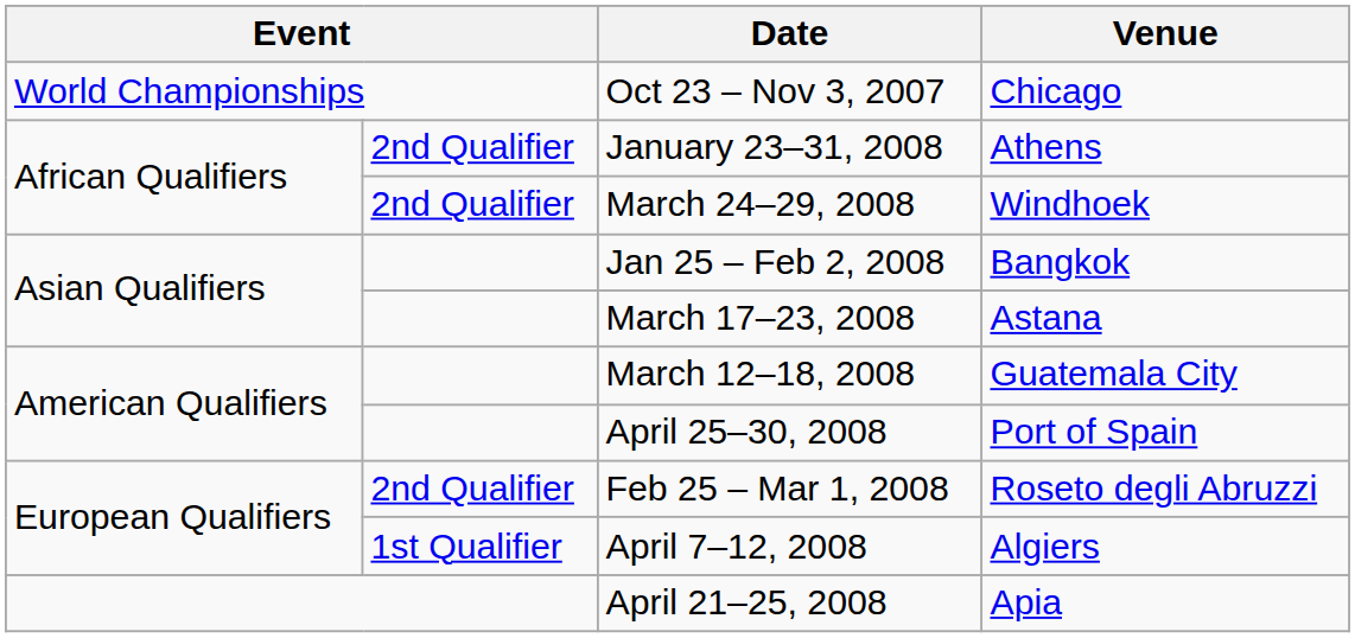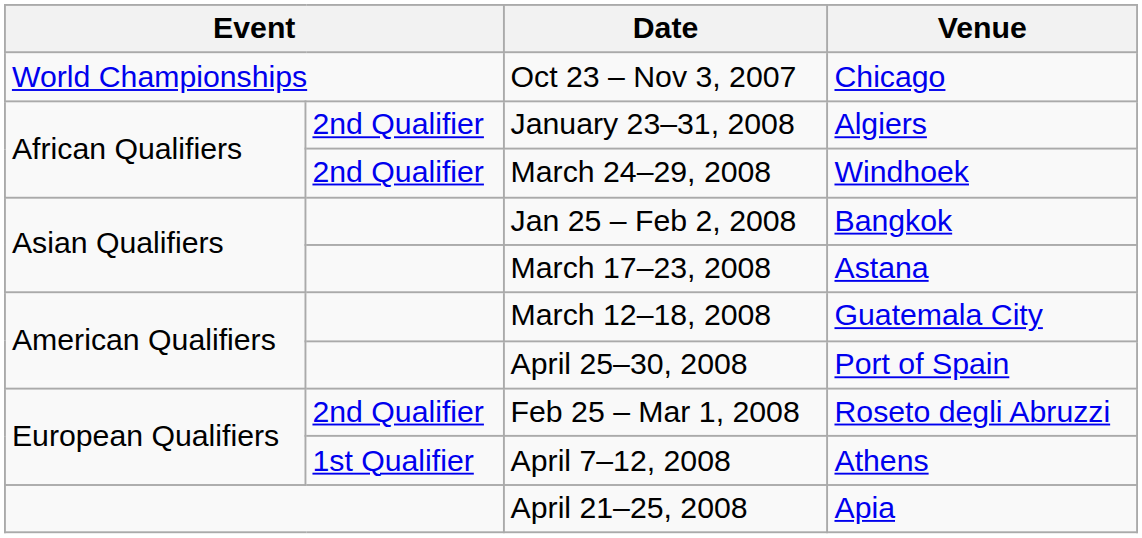 <table class="wikitable" width=600>
 <tr>
 <th colspan="2">Event</th>
 <th>Date</th>
 <th>Venue</th>
 </tr>
 <tr>
 <td colspan="2"><a href='#'>World Championships</a></td>
 <td>Oct 23 – Nov 3, 2007</td>
 <td> <a href='#'>Chicago</a></td>
 </tr>
 <tr>
 <td rowspan="2">African Qualifiers</td>
 <td><a href='#'>2nd Qualifier</a></td>
 <td>January 23–31, 2008</td>
-<td> <a href='#'>Athens</a></td>
+<td> <a href='#'>Algiers</a></td>
 </tr>
 <tr>
 <td><a href='#'>2nd Qualifier</a></td>
 <td>March 24–29, 2008</td>
 <td> <a href='#'>Windhoek</a></td>
 </tr>
 <tr>
 <td rowspan="2">Asian Qualifiers</td>
 <td> </td>
 <td>Jan 25 – Feb 2, 2008</td>
 <td> <a href='#'>Bangkok</a></td>
 </tr>
 <tr>
 <td> </td>
 <td>March 17–23, 2008</td>
 <td> <a href='#'>Astana</a></td>
 </tr>
 <tr>
 <td rowspan="2">American Qualifiers</td>
 <td></td>
 <td>March 12–18, 2008</td>
 <td> <a href='#'>Guatemala City</a></td>
 </tr>
 <tr>
 <td></td>
 <td>April 25–30, 2008</td>
 <td> <a href='#'>Port of Spain</a></td>
 </tr>
 <tr>
 <td rowspan="2">European Qualifiers</td>
 <td><a href='#'>2nd Qualifier</a></td>
 <td>Feb 25 – Mar 1, 2008</td>
 <td> <a href='#'>Roseto degli Abruzzi</a></td>
 </tr>
 <tr>
 <td><a href='#'>1st Qualifier</a></td>
 <td>April 7–12, 2008</td>
-<td> <a href='#'>Algiers</a></td>
+<td> <a href='#'>Athens</a></td>
 </tr>
 <tr>
 <td colspan="2"></td>
 <td>April 21–25, 2008</td>
 <td> <a href='#'>Apia</a></td>
 </tr>
 </table>
